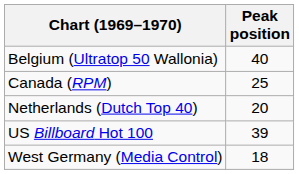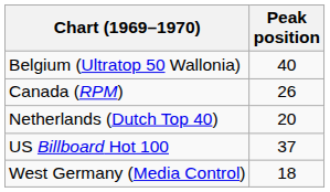 <table class="wikitable sortable">
 <tr>
 <th align="left">Chart (1969–1970)</th>
 <th align="left">Peak<br>position</th>
 </tr>
 <tr>
 <td>Belgium (<a href='#'>Ultratop 50</a> Wallonia)</td>
 <td align="center">40</td>
 </tr>
 <tr>
 <td>Canada (<a href='#'><em>RPM</em></a>)</td>
-<td align="center">25</td>
+<td align="center">26</td>
 </tr>
 <tr>
 <td>Netherlands (<a href='#'>Dutch Top 40</a>)</td>
 <td align="center">20</td>
 </tr>
 <tr>
 <td>US <a href='#'><em>Billboard</em> Hot 100</a></td>
-<td align="center">39</td>
+<td align="center">37</td>
 </tr>
 <tr>
 <td>West Germany (<a href='#'>Media Control</a>)</td>
 <td align="center">18</td>
 </tr>
 </table>
